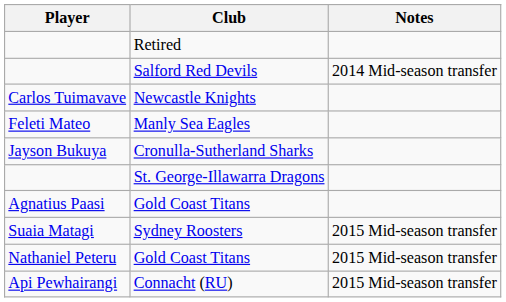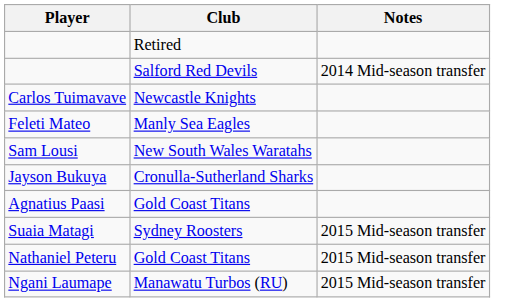 <table class="wikitable" style="font-size:90%">
 <tr style="background:#efefef;">
 <th>Player</th>
 <th>Club</th>
 <th>Notes</th>
 </tr>
 <tr>
 <td align=left></td>
 <td>Retired</td>
 <td></td>
 </tr>
 <tr>
 <td align=left></td>
 <td><a href='#'>Salford Red Devils</a></td>
 <td>2014 Mid-season transfer</td>
 </tr>
 <tr>
 <td><a href='#'>Carlos Tuimavave</a></td>
 <td><a href='#'>Newcastle Knights</a></td>
 <td></td>
 </tr>
 <tr>
 <td><a href='#'>Feleti Mateo</a></td>
 <td><a href='#'>Manly Sea Eagles</a></td>
 <td></td>
 </tr>
 <tr>
-<td><a href='#'>Jayson Bukuya</a></td>
-<td><a href='#'>Cronulla-Sutherland Sharks</a></td>
+<td><a href='#'>Sam Lousi</a></td>
+<td><a href='#'>New South Wales Waratahs</a></td>
 <td></td>
 </tr>
 <tr>
-<td></td>
-<td><a href='#'>St. George-Illawarra Dragons</a></td>
+<td><a href='#'>Jayson Bukuya</a></td>
+<td><a href='#'>Cronulla-Sutherland Sharks</a></td>
 <td></td>
 </tr>
 <tr>
 <td><a href='#'>Agnatius Paasi</a></td>
 <td><a href='#'>Gold Coast Titans</a></td>
 <td></td>
 </tr>
 <tr>
 <td><a href='#'>Suaia Matagi</a></td>
 <td><a href='#'>Sydney Roosters</a></td>
 <td>2015 Mid-season transfer</td>
 </tr>
 <tr>
 <td><a href='#'>Nathaniel Peteru</a></td>
 <td><a href='#'>Gold Coast Titans</a></td>
 <td>2015 Mid-season transfer</td>
 </tr>
 <tr>
-<td><a href='#'>Api Pewhairangi</a></td>
-<td><a href='#'>Connacht</a> (<a href='#'>RU</a>)</td>
+<td><a href='#'>Ngani Laumape</a></td>
+<td><a href='#'>Manawatu Turbos</a> (<a href='#'>RU</a>)</td>
 <td>2015 Mid-season transfer</td>
 </tr>
 </table>
